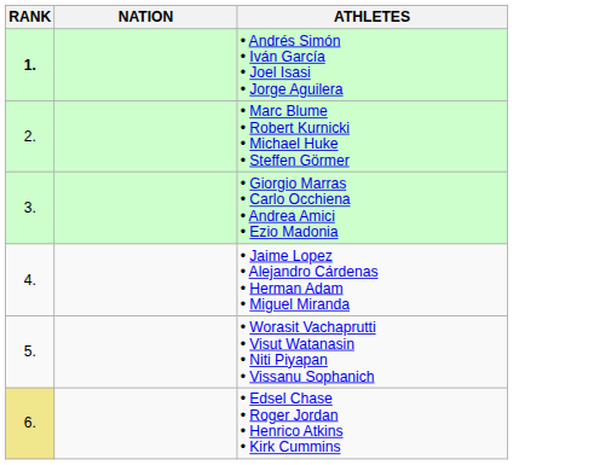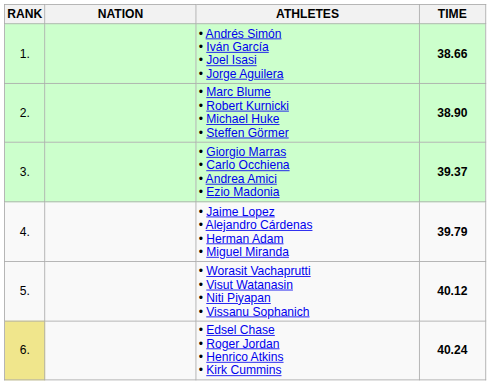 <table class="wikitable" style="border-collapse: collapse; font-size: 90%;">
 <tr>
 <th>RANK</th>
 <th style="width: 12em">NATION</th>
 <th style="width: 18em">ATHLETES</th>
+<th style="width: 5em">TIME</th>
 </tr>
 <tr style="background:#ccffcc;">
-<td align="center"><strong>1.</strong></td>
+<td align="center">1.</td>
 <td align="center"></td>
 <td>• <a href='#'>Andrés Simón</a><br>• <a href='#'>Iván García</a><br>• <a href='#'>Joel Isasi</a><br>• <a href='#'>Jorge Aguilera</a></td>
+<td align="center"><strong>38.66</strong></td>
 </tr>
 <tr style="background:#ccffcc;">
 <td align="center">2.</td>
 <td align="center"></td>
 <td>• <a href='#'>Marc Blume</a><br>• <a href='#'>Robert Kurnicki</a><br>• <a href='#'>Michael Huke</a><br>• <a href='#'>Steffen Görmer</a></td>
+<td align="center"><strong>38.90</strong></td>
 </tr>
 <tr style="background:#ccffcc;">
 <td align="center">3.</td>
 <td align="center"></td>
 <td>• <a href='#'>Giorgio Marras</a><br>• <a href='#'>Carlo Occhiena</a><br>• <a href='#'>Andrea Amici</a><br>• <a href='#'>Ezio Madonia</a></td>
+<td align="center"><strong>39.37</strong></td>
 </tr>
 <tr>
 <td align="center">4.</td>
 <td align="center"></td>
 <td>• <a href='#'>Jaime Lopez</a><br>• <a href='#'>Alejandro Cárdenas</a><br>• <a href='#'>Herman Adam</a><br>• <a href='#'>Miguel Miranda</a></td>
+<td align="center"><strong>39.79</strong></td>
 </tr>
 <tr>
 <td align="center">5.</td>
 <td align="center"></td>
 <td>• <a href='#'>Worasit Vachaprutti</a><br>• <a href='#'>Visut Watanasin</a><br>• <a href='#'>Niti Piyapan</a><br>• <a href='#'>Vissanu Sophanich</a></td>
+<td align="center"><strong>40.12</strong></td>
 </tr>
 <tr>
 <td align="center" style="background: khaki;">6.</td>
 <td align="center"></td>
 <td>• <a href='#'>Edsel Chase</a><br>• <a href='#'>Roger Jordan</a><br>• <a href='#'>Henrico Atkins</a><br>• <a href='#'>Kirk Cummins</a></td>
+<td align="center"><strong>40.24</strong></td>
 </tr>
 </table>
